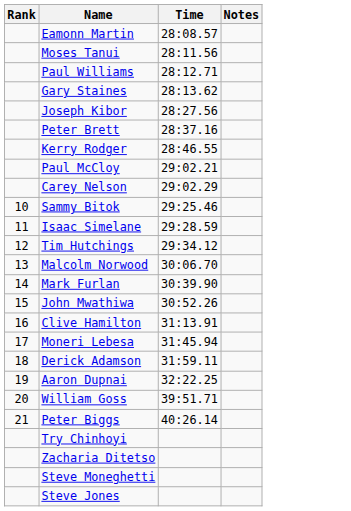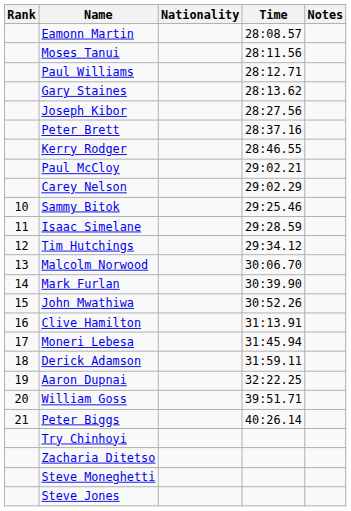 <table class="wikitable sortable" style=" text-align:center">
 <tr>
 <th>Rank</th>
 <th>Name</th>
+<th>Nationality</th>
 <th>Time</th>
 <th>Notes</th>
 </tr>
 <tr>
 <td></td>
 <td align=left><a href='#'>Eamonn Martin</a></td>
+<td align=left></td>
 <td>28:08.57</td>
 <td></td>
 </tr>
 <tr>
 <td></td>
 <td align=left><a href='#'>Moses Tanui</a></td>
+<td align=left></td>
 <td>28:11.56</td>
 <td></td>
 </tr>
 <tr>
 <td></td>
 <td align=left><a href='#'>Paul Williams</a></td>
+<td align=left></td>
 <td>28:12.71</td>
 <td></td>
 </tr>
 <tr>
 <td></td>
 <td align=left><a href='#'>Gary Staines</a></td>
+<td align=left></td>
 <td>28:13.62</td>
 <td></td>
 </tr>
 <tr>
 <td></td>
 <td align=left><a href='#'>Joseph Kibor</a></td>
+<td align=left></td>
 <td>28:27.56</td>
 <td></td>
 </tr>
 <tr>
 <td></td>
 <td align=left><a href='#'>Peter Brett</a></td>
+<td align=left></td>
 <td>28:37.16</td>
 <td></td>
 </tr>
 <tr>
 <td></td>
 <td align=left><a href='#'>Kerry Rodger</a></td>
+<td align=left></td>
 <td>28:46.55</td>
 <td></td>
 </tr>
 <tr>
 <td></td>
 <td align=left><a href='#'>Paul McCloy</a></td>
+<td align=left></td>
 <td>29:02.21</td>
 <td></td>
 </tr>
 <tr>
 <td></td>
 <td align=left><a href='#'>Carey Nelson</a></td>
+<td align=left></td>
 <td>29:02.29</td>
 <td></td>
 </tr>
 <tr>
 <td>10</td>
 <td align=left><a href='#'>Sammy Bitok</a></td>
+<td align=left></td>
 <td>29:25.46</td>
 <td></td>
 </tr>
 <tr>
 <td>11</td>
 <td align=left><a href='#'>Isaac Simelane</a></td>
+<td align=left></td>
 <td>29:28.59</td>
 <td></td>
 </tr>
 <tr>
 <td>12</td>
 <td align=left><a href='#'>Tim Hutchings</a></td>
+<td align=left></td>
 <td>29:34.12</td>
 <td></td>
 </tr>
 <tr>
 <td>13</td>
 <td align=left><a href='#'>Malcolm Norwood</a></td>
+<td align=left></td>
 <td>30:06.70</td>
 <td></td>
 </tr>
 <tr>
 <td>14</td>
 <td align=left><a href='#'>Mark Furlan</a></td>
+<td align=left></td>
 <td>30:39.90</td>
 <td></td>
 </tr>
 <tr>
 <td>15</td>
 <td align=left><a href='#'>John Mwathiwa</a></td>
+<td align=left></td>
 <td>30:52.26</td>
 <td></td>
 </tr>
 <tr>
 <td>16</td>
 <td align=left><a href='#'>Clive Hamilton</a></td>
+<td align=left></td>
 <td>31:13.91</td>
 <td></td>
 </tr>
 <tr>
 <td>17</td>
 <td align=left><a href='#'>Moneri Lebesa</a></td>
+<td align=left></td>
 <td>31:45.94</td>
 <td></td>
 </tr>
 <tr>
 <td>18</td>
 <td align=left><a href='#'>Derick Adamson</a></td>
+<td align=left></td>
 <td>31:59.11</td>
 <td></td>
 </tr>
 <tr>
 <td>19</td>
 <td align=left><a href='#'>Aaron Dupnai</a></td>
+<td align=left></td>
 <td>32:22.25</td>
 <td></td>
 </tr>
 <tr>
 <td>20</td>
 <td align=left><a href='#'>William Goss</a></td>
+<td align=left></td>
 <td>39:51.71</td>
 <td></td>
 </tr>
 <tr>
 <td>21</td>
 <td align=left><a href='#'>Peter Biggs</a></td>
+<td align=left></td>
 <td>40:26.14</td>
 <td></td>
 </tr>
 <tr>
 <td></td>
 <td align=left><a href='#'>Try Chinhoyi</a></td>
+<td align=left></td>
 <td></td>
 <td></td>
 </tr>
 <tr>
 <td></td>
 <td align=left><a href='#'>Zacharia Ditetso</a></td>
+<td align=left></td>
 <td></td>
 <td></td>
 </tr>
 <tr>
 <td></td>
 <td align=left><a href='#'>Steve Moneghetti</a></td>
+<td align=left></td>
 <td></td>
 <td></td>
 </tr>
 <tr>
 <td></td>
 <td align=left><a href='#'>Steve Jones</a></td>
+<td align=left></td>
 <td></td>
 <td></td>
 </tr>
 </table>
